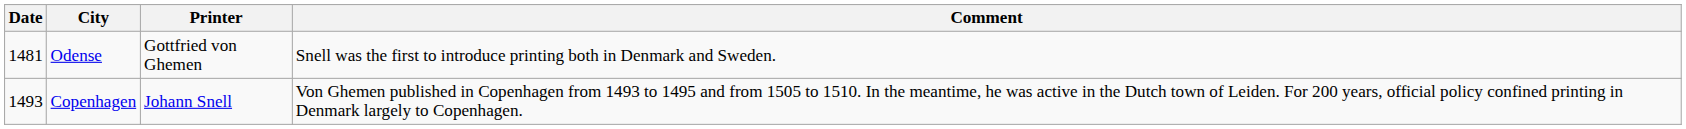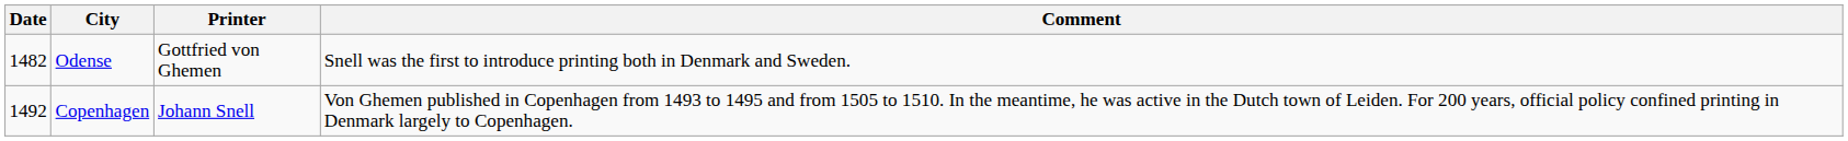 <table class="wikitable">
 <tr>
 <th>Date</th>
 <th>City</th>
 <th>Printer</th>
 <th>Comment</th>
 </tr>
 <tr>
-<td>1481</td>
+<td>1482</td>
 <td><a href='#'>Odense</a></td>
 <td>Gottfried von Ghemen</td>
 <td>Snell was the first to introduce printing both in Denmark and Sweden.</td>
 </tr>
 <tr>
-<td>1493</td>
+<td>1492</td>
 <td><a href='#'>Copenhagen</a></td>
 <td><a href='#'>Johann Snell</a></td>
 <td>Von Ghemen published in Copenhagen from 1493 to 1495 and from 1505 to 1510. In the meantime, he was active in the Dutch town of Leiden. For 200 years, official policy confined printing in Denmark largely to Copenhagen.</td>
 </tr>
 </table>
